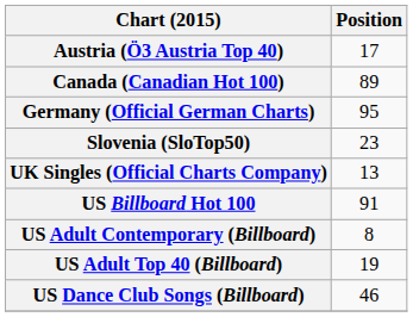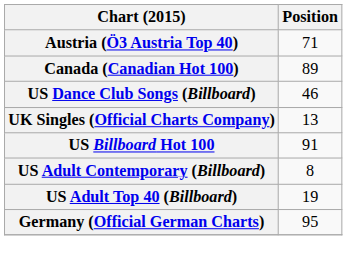 <table class="wikitable sortable plainrowheaders" style="text-align:center">
 <tr>
 <th scope="col">Chart (2015)</th>
 <th scope="col">Position</th>
 </tr>
 <tr>
 <th scope="row">Austria (<a href='#'>Ö3 Austria Top 40</a>)</th>
-<td>17</td>
+<td>71</td>
 </tr>
 <tr>
 <th scope="row">Canada (<a href='#'>Canadian Hot 100</a>)</th>
 <td>89</td>
 </tr>
 <tr>
-<th scope="row">Germany (<a href='#'>Official German Charts</a>)</th>
-<td>95</td>
-</tr>
-<tr>
-<th scope="row">Slovenia (SloTop50)</th>
-<td>23</td>
+<th scope="row">US <a href='#'>Dance Club Songs</a> (<em>Billboard</em>)</th>
+<td>46</td>
 </tr>
 <tr>
 <th scope="row">UK Singles (<a href='#'>Official Charts Company</a>)</th>
 <td>13</td>
 </tr>
 <tr>
 <th scope="row">US <a href='#'><em>Billboard</em> Hot 100</a></th>
 <td>91</td>
 </tr>
 <tr>
 <th scope="row">US <a href='#'>Adult Contemporary</a> (<em>Billboard</em>)</th>
 <td>8</td>
 </tr>
 <tr>
 <th scope="row">US <a href='#'>Adult Top 40</a> (<em>Billboard</em>)</th>
 <td>19</td>
 </tr>
 <tr>
-<th scope="row">US <a href='#'>Dance Club Songs</a> (<em>Billboard</em>)</th>
-<td>46</td>
+<th scope="row">Germany (<a href='#'>Official German Charts</a>)</th>
+<td>95</td>
 </tr>
 <tr>
 </tr>
 </table>
